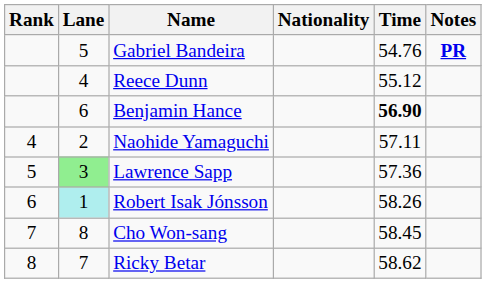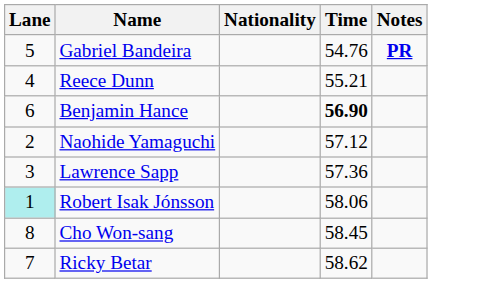 <table class="wikitable sortable" style="text-align:center">
 <tr>
-<th>Rank</th>
 <th>Lane</th>
 <th>Name</th>
 <th>Nationality</th>
 <th>Time</th>
 <th>Notes</th>
 </tr>
 <tr>
-<td></td>
 <td>5</td>
 <td align="left"><a href='#'>Gabriel Bandeira</a></td>
 <td align="left"></td>
 <td>54.76</td>
 <td><strong><a href='#'>PR</a></strong></td>
 </tr>
 <tr>
-<td></td>
 <td>4</td>
 <td align=left><a href='#'>Reece Dunn</a></td>
 <td align=left></td>
-<td>55.12</td>
+<td>55.21</td>
 <td></td>
 </tr>
 <tr>
-<td></td>
 <td>6</td>
 <td align="left"><a href='#'>Benjamin Hance</a></td>
 <td align="left"></td>
 <td><strong>56.90</strong></td>
 <td></td>
 </tr>
 <tr>
-<td>4</td>
 <td>2</td>
 <td align="left"><a href='#'>Naohide Yamaguchi</a></td>
 <td align="left"></td>
-<td>57.11</td>
+<td>57.12</td>
 <td></td>
 </tr>
 <tr>
-<td>5</td>
-<td style="background: lightgreen;">3</td>
+<td>3</td>
 <td align="left"><a href='#'>Lawrence Sapp</a></td>
 <td align="left"></td>
 <td>57.36</td>
 <td></td>
 </tr>
 <tr>
-<td>6</td>
 <td style="background: paleturquoise;">1</td>
 <td align="left"><a href='#'>Robert Isak Jónsson</a></td>
 <td align="left"></td>
-<td>58.26</td>
+<td>58.06</td>
 <td></td>
 </tr>
 <tr>
-<td>7</td>
 <td>8</td>
 <td align="left"><a href='#'>Cho Won-sang</a></td>
 <td align="left"></td>
 <td>58.45</td>
 <td></td>
 </tr>
 <tr>
-<td>8</td>
 <td>7</td>
 <td align="left"><a href='#'>Ricky Betar</a></td>
 <td align="left"></td>
 <td>58.62</td>
 <td></td>
 </tr>
 </table>
